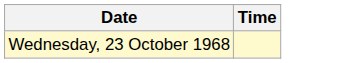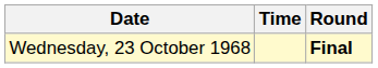 <table class="wikitable">
 <tr>
 <th>Date</th>
 <th>Time</th>
+<th>Round</th>
 </tr>
 <tr style=background:lemonchiffon>
 <td>Wednesday, 23 October 1968</td>
 <td></td>
+<td><strong>Final</strong></td>
 </tr>
 </table>
